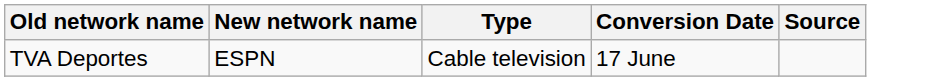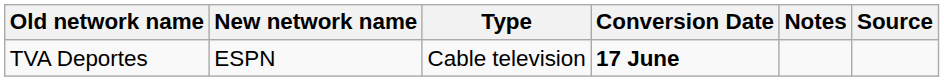 <table class="wikitable">
 <tr>
 <th>Old network name</th>
 <th>New network name</th>
 <th>Type</th>
 <th>Conversion Date</th>
+<th>Notes</th>
 <th>Source</th>
 </tr>
 <tr>
 <td>TVA Deportes</td>
 <td>ESPN</td>
 <td>Cable television</td>
-<td>17 June</td>
+<td><strong>17 June</strong></td>
+<td></td>
 <td></td>
 </tr>
 </table>
